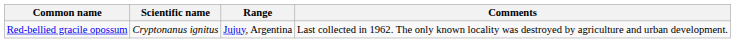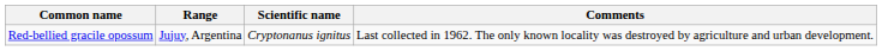 <table class="wikitable">
 <tr>
 <th>Common name</th>
+<th>Range</th>
 <th>Scientific name</th>
-<th>Range</th>
 <th class="unsortable">Comments</th>
 </tr>
 <tr>
 <td><a href='#'>Red-bellied gracile opossum</a></td>
+<td><a href='#'>Jujuy</a>, Argentina</td>
 <td><em>Cryptonanus ignitus</em></td>
-<td><a href='#'>Jujuy</a>, Argentina</td>
 <td>Last collected in 1962. The only known locality was destroyed by agriculture and urban development.</td>
 </tr>
 </table>
